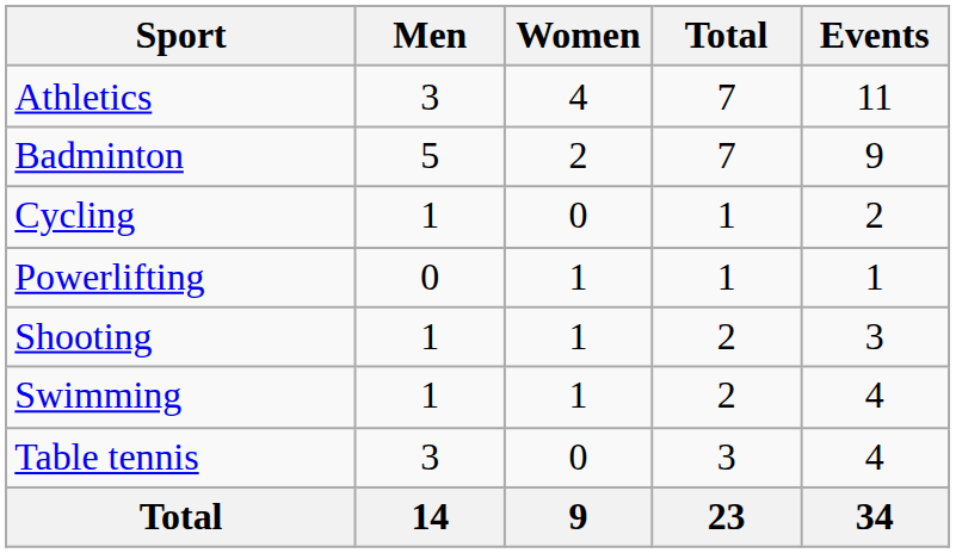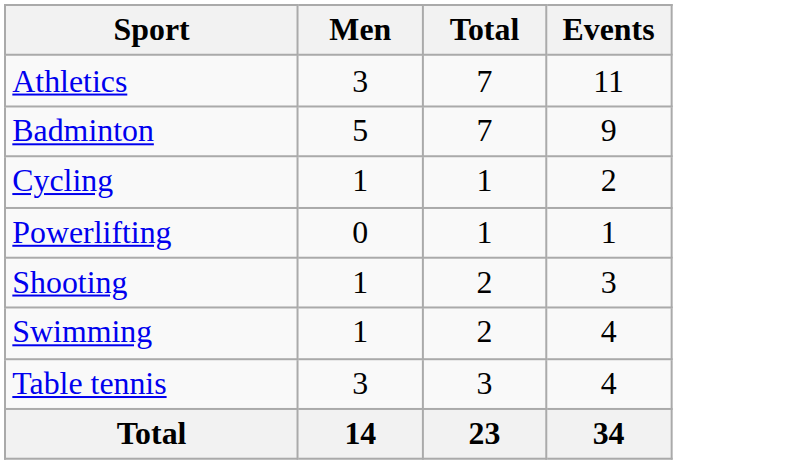 <table class="wikitable sortable" style="text-align:center;">
 <tr>
 <th width=140>Sport</th>
 <th width=55>Men</th>
-<th width=55>Women</th>
 <th width=55>Total</th>
 <th width=55>Events</th>
 </tr>
 <tr>
 <td align=left><a href='#'>Athletics</a></td>
 <td>3</td>
-<td>4</td>
 <td>7</td>
 <td>11</td>
 </tr>
 <tr>
 <td align=left><a href='#'>Badminton</a></td>
 <td>5</td>
-<td>2</td>
 <td>7</td>
 <td>9</td>
 </tr>
 <tr>
 <td align=left><a href='#'>Cycling</a></td>
 <td>1</td>
-<td>0</td>
 <td>1</td>
 <td>2</td>
 </tr>
 <tr>
 <td align=left><a href='#'>Powerlifting</a></td>
 <td>0</td>
 <td>1</td>
 <td>1</td>
-<td>1</td>
 </tr>
 <tr>
 <td align=left><a href='#'>Shooting</a></td>
-<td>1</td>
 <td>1</td>
 <td>2</td>
 <td>3</td>
 </tr>
 <tr>
 <td align=left><a href='#'>Swimming</a></td>
 <td>1</td>
-<td>1</td>
 <td>2</td>
 <td>4</td>
 </tr>
 <tr>
 <td align=left><a href='#'>Table tennis</a></td>
 <td>3</td>
-<td>0</td>
 <td>3</td>
 <td>4</td>
 </tr>
 <tr>
 <th>Total</th>
 <th>14</th>
-<th>9</th>
 <th>23</th>
 <th>34</th>
 </tr>
 </table>
